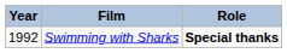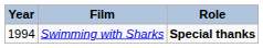 <table class="wikitable" style="font-size:95%;">
 <tr>
 <th style="background:#B0C4DE;">Year</th>
 <th style="background:#B0C4DE;">Film</th>
 <th style="background:#B0C4DE;">Role</th>
 </tr>
 <tr>
-<td>1992</td>
+<td>1994</td>
 <td><em><a href='#'>Swimming with Sharks</a></em></td>
 <td><strong>Special thanks</strong></td>
 </tr>
 </table>
